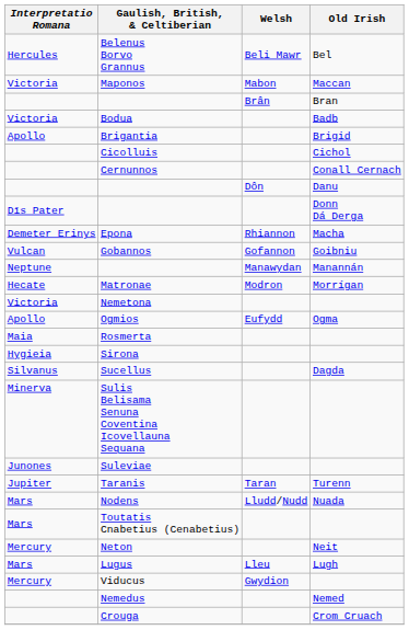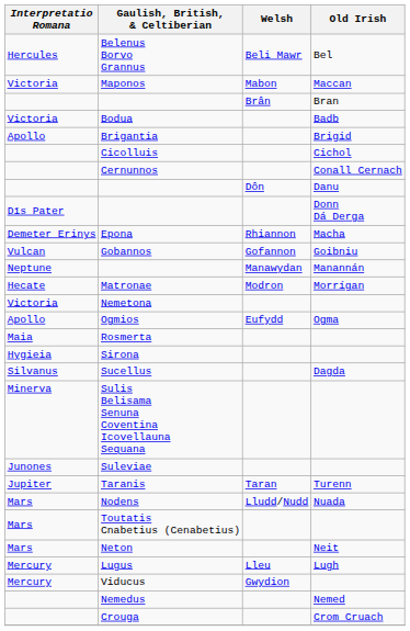 <table class="wikitable sortable">
 <tr>
 <th><em>Interpretatio</em><br><em>Romana</em></th>
 <th>Gaulish, British,<br>& Celtiberian</th>
 <th>Welsh</th>
 <th>Old Irish</th>
 </tr>
 <tr>
 <td><a href='#'>Hercules</a></td>
 <td><a href='#'>Belenus</a><br><a href='#'>Borvo</a><br><a href='#'>Grannus</a></td>
 <td><a href='#'>Beli Mawr</a></td>
 <td>Bel</td>
 </tr>
 <tr>
 <td><a href='#'>Victoria</a></td>
 <td><a href='#'>Maponos</a></td>
 <td><a href='#'>Mabon</a></td>
 <td><a href='#'>Maccan</a></td>
 </tr>
 <tr>
 <td> </td>
 <td> </td>
 <td><a href='#'>Brân</a></td>
 <td>Bran</td>
 </tr>
 <tr>
 <td><a href='#'>Victoria</a></td>
 <td><a href='#'>Bodua</a></td>
 <td> </td>
 <td><a href='#'>Badb</a></td>
 </tr>
 <tr>
 <td><a href='#'>Apollo</a></td>
 <td><a href='#'>Brigantia</a></td>
 <td> </td>
 <td><a href='#'>Brigid</a></td>
 </tr>
 <tr>
 <td> </td>
 <td><a href='#'>Cicolluis</a></td>
 <td></td>
 <td><a href='#'>Cichol</a></td>
 </tr>
 <tr>
 <td></td>
 <td><a href='#'>Cernunnos</a></td>
 <td></td>
 <td><a href='#'>Conall Cernach</a></td>
 </tr>
 <tr>
 <td> </td>
 <td> </td>
 <td><a href='#'>Dôn</a></td>
 <td><a href='#'>Danu</a></td>
 </tr>
 <tr>
 <td><a href='#'>Dīs Pater</a></td>
 <td> </td>
 <td> </td>
 <td><a href='#'>Donn</a> <br> <a href='#'>Dá Derga</a></td>
 </tr>
 <tr>
 <td><a href='#'>Demeter Erinys</a></td>
 <td><a href='#'>Epona</a></td>
 <td><a href='#'>Rhiannon</a></td>
 <td><a href='#'>Macha</a></td>
 </tr>
 <tr>
 <td><a href='#'>Vulcan</a></td>
 <td><a href='#'>Gobannos</a></td>
 <td><a href='#'>Gofannon</a></td>
 <td><a href='#'>Goibniu</a></td>
 </tr>
 <tr>
 <td><a href='#'>Neptune</a></td>
 <td> </td>
 <td><a href='#'>Manawydan</a></td>
 <td><a href='#'>Manannán</a></td>
 </tr>
 <tr>
 <td><a href='#'>Hecate</a></td>
 <td><a href='#'>Matronae</a></td>
 <td><a href='#'>Modron</a></td>
 <td><a href='#'>Morrígan</a></td>
 </tr>
 <tr>
 <td><a href='#'>Victoria</a></td>
 <td><a href='#'>Nemetona</a></td>
 <td> </td>
 <td> </td>
 </tr>
 <tr>
 <td><a href='#'>Apollo</a></td>
 <td><a href='#'>Ogmios</a></td>
 <td><a href='#'>Eufydd</a></td>
 <td><a href='#'>Ogma</a></td>
 </tr>
 <tr>
 <td><a href='#'>Maia</a></td>
 <td><a href='#'>Rosmerta</a></td>
 <td> </td>
 <td> </td>
 </tr>
 <tr>
 <td><a href='#'>Hygieia</a></td>
 <td><a href='#'>Sirona</a></td>
 <td> </td>
 <td> </td>
 </tr>
 <tr>
 <td><a href='#'>Silvanus</a></td>
 <td><a href='#'>Sucellus</a></td>
 <td> </td>
 <td><a href='#'>Dagda</a></td>
 </tr>
 <tr>
 <td valign="top"><a href='#'>Minerva</a></td>
 <td><a href='#'>Sulis</a><br><a href='#'>Belisama</a><br><a href='#'>Senuna</a><br><a href='#'>Coventina</a><br><a href='#'>Icovellauna</a><br><a href='#'>Sequana</a></td>
 <td> </td>
 <td> </td>
 </tr>
 <tr>
 <td><a href='#'>Junones</a></td>
 <td><a href='#'>Suleviae</a></td>
 <td> </td>
 <td> </td>
 </tr>
 <tr>
 <td><a href='#'>Jupiter</a></td>
 <td><a href='#'>Taranis</a></td>
 <td><a href='#'>Taran</a></td>
 <td><a href='#'>Turenn</a></td>
 </tr>
 <tr>
 <td><a href='#'>Mars</a></td>
 <td><a href='#'>Nodens</a></td>
 <td><a href='#'>Lludd</a>/<a href='#'>Nudd</a></td>
 <td><a href='#'>Nuada</a></td>
 </tr>
 <tr>
 <td><a href='#'>Mars</a></td>
 <td><a href='#'>Toutatis</a> <br>Cnabetius (Cenabetius)</td>
 <td> </td>
 <td> </td>
 </tr>
 <tr>
-<td><a href='#'>Mercury</a></td>
+<td><a href='#'>Mars</a></td>
 <td><a href='#'>Neton</a></td>
 <td> </td>
 <td><a href='#'>Neit</a></td>
 </tr>
 <tr>
-<td><a href='#'>Mars</a></td>
+<td><a href='#'>Mercury</a></td>
 <td><a href='#'>Lugus</a></td>
 <td><a href='#'>Lleu</a></td>
 <td><a href='#'>Lugh</a></td>
 </tr>
 <tr>
 <td><a href='#'>Mercury</a></td>
 <td>Viducus</td>
 <td><a href='#'>Gwydion</a></td>
 <td> </td>
 </tr>
 <tr>
 <td> </td>
 <td><a href='#'>Nemedus</a></td>
 <td> </td>
 <td><a href='#'>Nemed</a></td>
 </tr>
 <tr>
 <td> </td>
 <td><a href='#'>Crouga</a></td>
 <td> </td>
 <td><a href='#'>Crom Cruach</a></td>
 </tr>
 <tr>
 </tr>
 </table>
